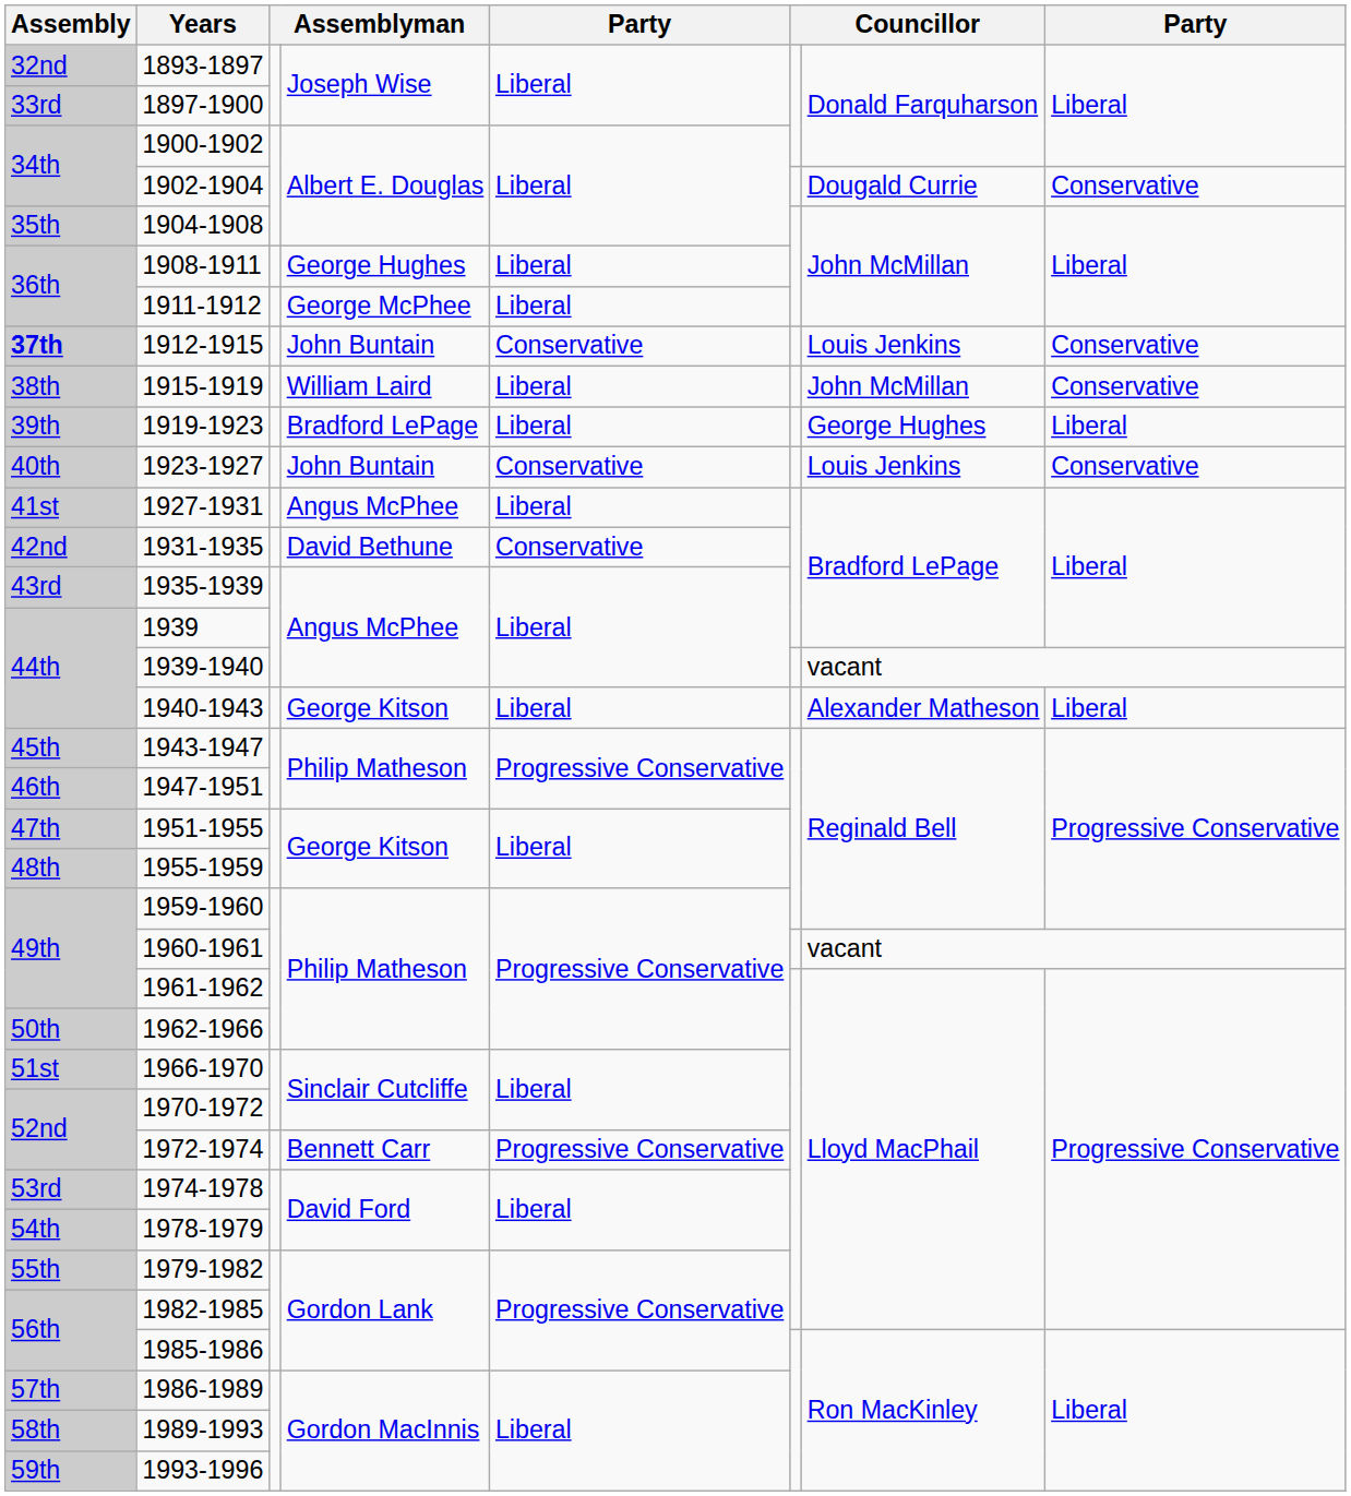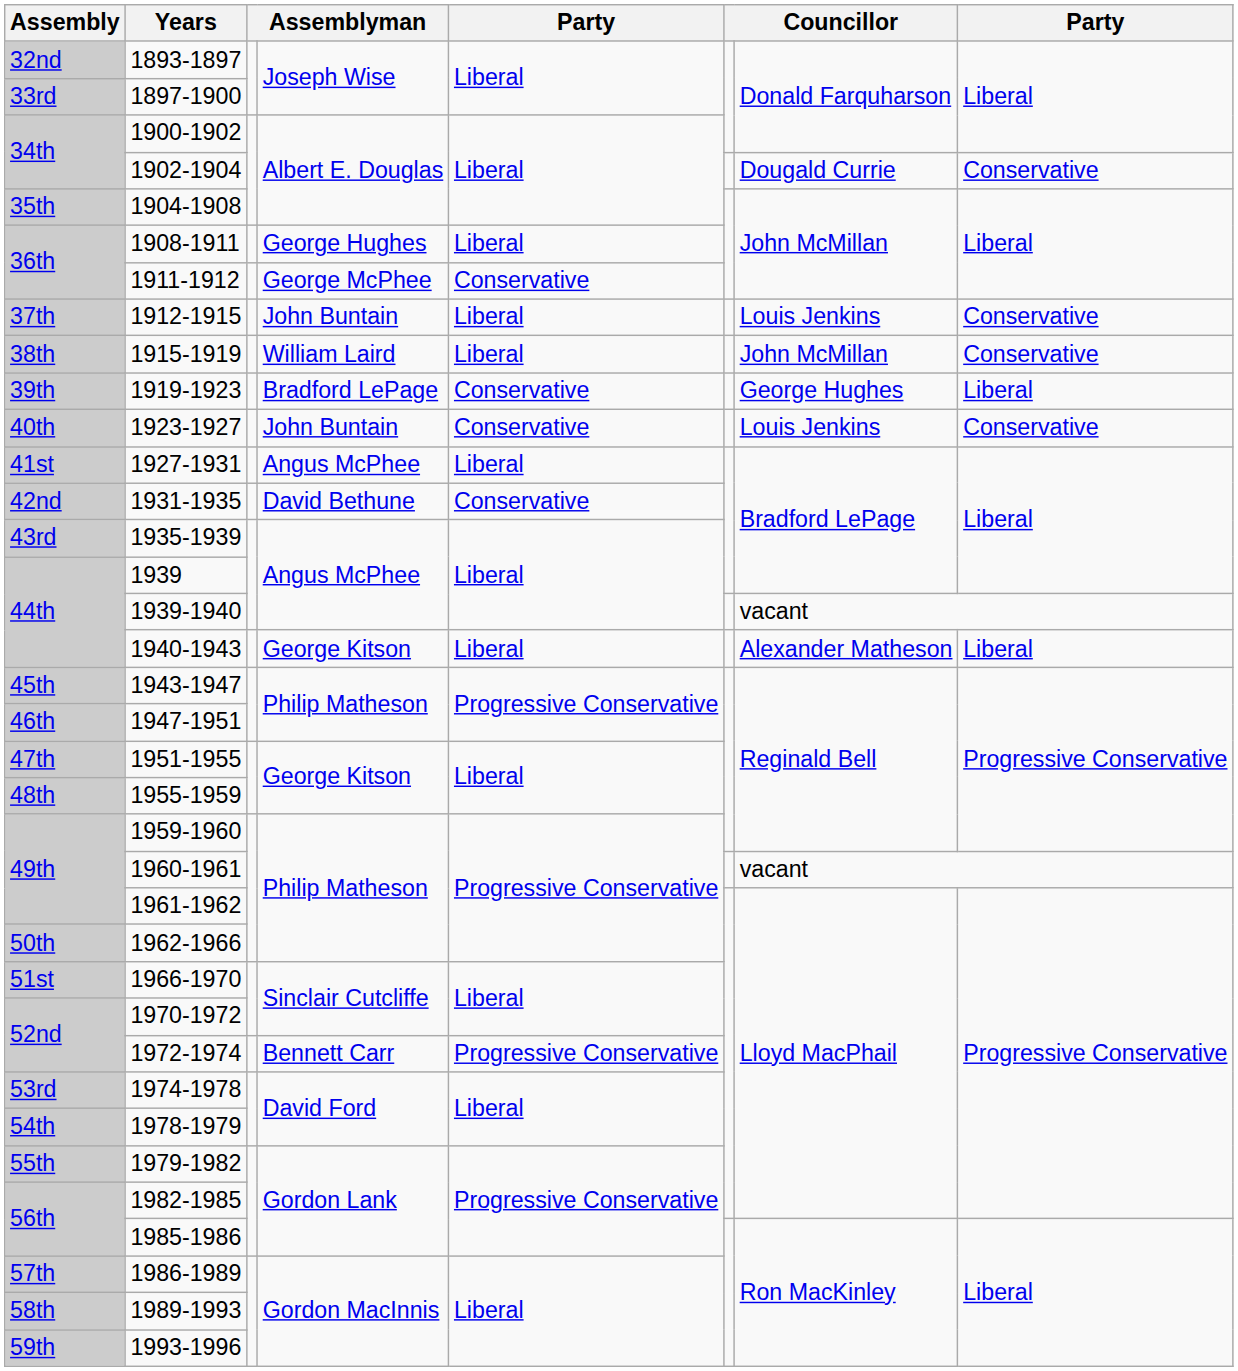 <table class="wikitable">
 <tr>
 <th>Assembly</th>
 <th>Years</th>
 <th colspan="2">Assemblyman</th>
 <th>Party</th>
 <th colspan="2">Councillor</th>
 <th>Party</th>
 </tr>
 <tr>
 <td bgcolor="CCCCCC"><a href='#'>32nd</a></td>
 <td>1893-1897</td>
 <td rowspan=2 ></td>
 <td rowspan=2><a href='#'>Joseph Wise</a></td>
 <td rowspan=2><a href='#'>Liberal</a></td>
 <td rowspan=3 ></td>
 <td rowspan=3><a href='#'>Donald Farquharson</a></td>
 <td rowspan=3><a href='#'>Liberal</a></td>
 </tr>
 <tr>
 <td bgcolor="CCCCCC"><a href='#'>33rd</a></td>
 <td>1897-1900</td>
 </tr>
 <tr>
 <td bgcolor="CCCCCC" rowspan="2"><a href='#'>34th</a></td>
 <td>1900-1902</td>
 <td rowspan=3 ></td>
 <td rowspan=3><a href='#'>Albert E. Douglas</a></td>
 <td rowspan=3><a href='#'>Liberal</a></td>
 </tr>
 <tr>
 <td>1902-1904</td>
 <td></td>
 <td><a href='#'>Dougald Currie</a></td>
 <td><a href='#'>Conservative</a></td>
 </tr>
 <tr>
 <td bgcolor="CCCCCC"><a href='#'>35th</a></td>
 <td>1904-1908</td>
 <td rowspan=3 ></td>
 <td rowspan=3><a href='#'>John McMillan</a></td>
 <td rowspan=3><a href='#'>Liberal</a></td>
 </tr>
 <tr>
 <td bgcolor="CCCCCC" rowspan=2><a href='#'>36th</a></td>
 <td>1908-1911</td>
 <td></td>
 <td><a href='#'>George Hughes</a></td>
 <td><a href='#'>Liberal</a></td>
 </tr>
 <tr>
 <td>1911-1912</td>
 <td></td>
 <td><a href='#'>George McPhee</a></td>
-<td><a href='#'>Liberal</a></td>
+<td><a href='#'>Conservative</a></td>
 </tr>
 <tr>
-<td bgcolor="CCCCCC"><strong><a href='#'>37th</a></strong></td>
+<td bgcolor="CCCCCC"><a href='#'>37th</a></td>
 <td>1912-1915</td>
 <td></td>
 <td><a href='#'>John Buntain</a></td>
-<td><a href='#'>Conservative</a></td>
+<td><a href='#'>Liberal</a></td>
 <td></td>
 <td><a href='#'>Louis Jenkins</a></td>
 <td><a href='#'>Conservative</a></td>
 </tr>
 <tr>
 <td bgcolor="CCCCCC"><a href='#'>38th</a></td>
 <td>1915-1919</td>
 <td></td>
 <td><a href='#'>William Laird</a></td>
 <td><a href='#'>Liberal</a></td>
 <td></td>
 <td><a href='#'>John McMillan</a></td>
 <td><a href='#'>Conservative</a></td>
 </tr>
 <tr>
 <td bgcolor="CCCCCC"><a href='#'>39th</a></td>
 <td>1919-1923</td>
 <td></td>
 <td><a href='#'>Bradford LePage</a></td>
-<td><a href='#'>Liberal</a></td>
+<td><a href='#'>Conservative</a></td>
 <td></td>
 <td><a href='#'>George Hughes</a></td>
 <td><a href='#'>Liberal</a></td>
 </tr>
 <tr>
 <td bgcolor="CCCCCC"><a href='#'>40th</a></td>
 <td>1923-1927</td>
 <td></td>
 <td><a href='#'>John Buntain</a></td>
 <td><a href='#'>Conservative</a></td>
 <td></td>
 <td><a href='#'>Louis Jenkins</a></td>
 <td><a href='#'>Conservative</a></td>
 </tr>
 <tr>
 <td bgcolor="CCCCCC"><a href='#'>41st</a></td>
 <td>1927-1931</td>
 <td></td>
 <td><a href='#'>Angus McPhee</a></td>
 <td><a href='#'>Liberal</a></td>
 <td rowspan=4 ></td>
 <td rowspan=4><a href='#'>Bradford LePage</a></td>
 <td rowspan=4><a href='#'>Liberal</a></td>
 </tr>
 <tr>
 <td bgcolor="CCCCCC"><a href='#'>42nd</a></td>
 <td>1931-1935</td>
 <td></td>
 <td><a href='#'>David Bethune</a></td>
 <td><a href='#'>Conservative</a></td>
 </tr>
 <tr>
 <td bgcolor="CCCCCC"><a href='#'>43rd</a></td>
 <td>1935-1939</td>
 <td rowspan=3 ></td>
 <td rowspan=3><a href='#'>Angus McPhee</a></td>
 <td rowspan=3><a href='#'>Liberal</a></td>
 </tr>
 <tr>
 <td bgcolor="CCCCCC" rowspan=3><a href='#'>44th</a></td>
 <td>1939</td>
 </tr>
 <tr>
 <td>1939-1940</td>
 <td></td>
 <td colspan="2">vacant</td>
 </tr>
 <tr>
 <td>1940-1943</td>
 <td></td>
 <td><a href='#'>George Kitson</a></td>
 <td><a href='#'>Liberal</a></td>
 <td></td>
 <td><a href='#'>Alexander Matheson</a></td>
 <td><a href='#'>Liberal</a></td>
 </tr>
 <tr>
 <td bgcolor="CCCCCC"><a href='#'>45th</a></td>
 <td>1943-1947</td>
 <td rowspan=2 ></td>
 <td rowspan=2><a href='#'>Philip Matheson</a></td>
 <td rowspan=2><a href='#'>Progressive Conservative</a></td>
 <td rowspan=5 ></td>
 <td rowspan=5><a href='#'>Reginald Bell</a></td>
 <td rowspan=5><a href='#'>Progressive Conservative</a></td>
 </tr>
 <tr>
 <td bgcolor="CCCCCC"><a href='#'>46th</a></td>
 <td>1947-1951</td>
 </tr>
 <tr>
 <td bgcolor="CCCCCC"><a href='#'>47th</a></td>
 <td>1951-1955</td>
 <td rowspan=2 ></td>
 <td rowspan=2><a href='#'>George Kitson</a></td>
 <td rowspan=2><a href='#'>Liberal</a></td>
 </tr>
 <tr>
 <td bgcolor="CCCCCC"><a href='#'>48th</a></td>
 <td>1955-1959</td>
 </tr>
 <tr>
 <td bgcolor="CCCCCC" rowspan="3"><a href='#'>49th</a></td>
 <td>1959-1960</td>
 <td rowspan=4 ></td>
 <td rowspan=4><a href='#'>Philip Matheson</a></td>
 <td rowspan=4><a href='#'>Progressive Conservative</a></td>
 </tr>
 <tr>
 <td>1960-1961</td>
 <td></td>
 <td colspan="2">vacant</td>
 </tr>
 <tr>
 <td>1961-1962</td>
 <td rowspan=9 ></td>
 <td rowspan=9><a href='#'>Lloyd MacPhail</a></td>
 <td rowspan=9><a href='#'>Progressive Conservative</a></td>
 </tr>
 <tr>
 <td bgcolor="CCCCCC"><a href='#'>50th</a></td>
 <td>1962-1966</td>
 </tr>
 <tr>
 <td bgcolor="CCCCCC"><a href='#'>51st</a></td>
 <td>1966-1970</td>
 <td rowspan=2 ></td>
 <td rowspan=2><a href='#'>Sinclair Cutcliffe</a></td>
 <td rowspan=2><a href='#'>Liberal</a></td>
 </tr>
 <tr>
 <td bgcolor="CCCCCC" rowspan=2><a href='#'>52nd</a></td>
 <td>1970-1972</td>
 </tr>
 <tr>
 <td>1972-1974</td>
 <td></td>
 <td><a href='#'>Bennett Carr</a></td>
 <td><a href='#'>Progressive Conservative</a></td>
 </tr>
 <tr>
 <td bgcolor="CCCCCC"><a href='#'>53rd</a></td>
 <td>1974-1978</td>
 <td rowspan=2 ></td>
 <td rowspan=2><a href='#'>David Ford</a></td>
 <td rowspan=2><a href='#'>Liberal</a></td>
 </tr>
 <tr>
 <td bgcolor="CCCCCC"><a href='#'>54th</a></td>
 <td>1978-1979</td>
 </tr>
 <tr>
 <td bgcolor="CCCCCC"><a href='#'>55th</a></td>
 <td>1979-1982</td>
 <td rowspan=3 ></td>
 <td rowspan=3><a href='#'>Gordon Lank</a></td>
 <td rowspan=3><a href='#'>Progressive Conservative</a></td>
 </tr>
 <tr>
 <td bgcolor="CCCCCC" rowspan="2"><a href='#'>56th</a></td>
 <td>1982-1985</td>
 </tr>
 <tr>
 <td>1985-1986</td>
 <td rowspan=4 ></td>
 <td rowspan=4><a href='#'>Ron MacKinley</a></td>
 <td rowspan=4><a href='#'>Liberal</a></td>
 </tr>
 <tr>
 <td bgcolor="CCCCCC"><a href='#'>57th</a></td>
 <td>1986-1989</td>
 <td rowspan=3 ></td>
 <td rowspan=3><a href='#'>Gordon MacInnis</a></td>
 <td rowspan=3><a href='#'>Liberal</a></td>
 </tr>
 <tr>
 <td bgcolor="CCCCCC"><a href='#'>58th</a></td>
 <td>1989-1993</td>
 </tr>
 <tr>
 <td bgcolor="CCCCCC"><a href='#'>59th</a></td>
 <td>1993-1996</td>
 </tr>
 </table>
